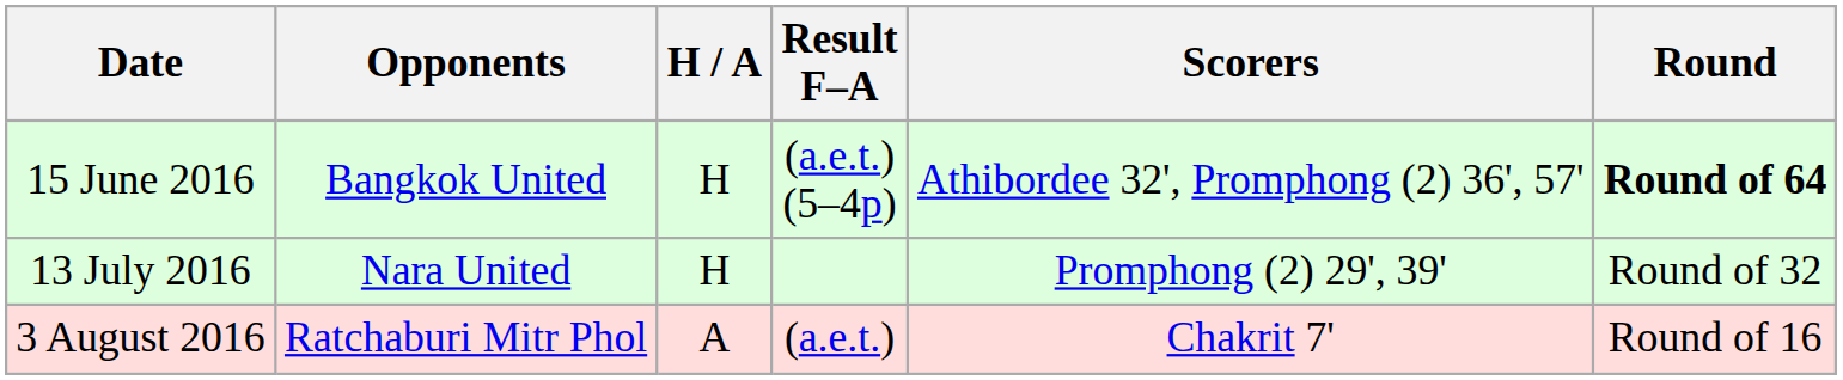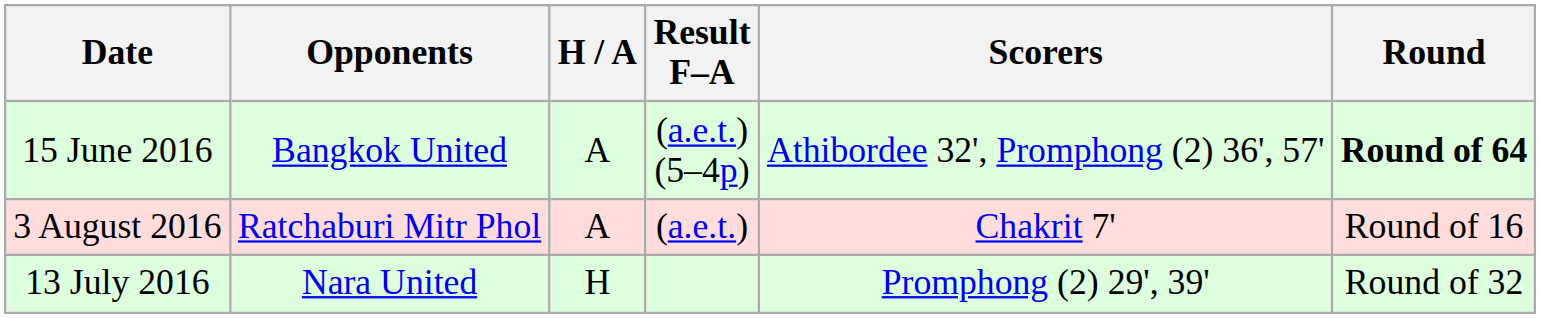 <table class="wikitable" style="text-align:center">
 <tr>
 <th>Date</th>
 <th>Opponents</th>
 <th>H / A</th>
 <th>Result<br>F–A</th>
 <th>Scorers</th>
 <th>Round</th>
 </tr>
 <tr bgcolor="#ddffdd">
 <td>15 June 2016</td>
 <td><a href='#'>Bangkok United</a></td>
-<td>H</td>
+<td>A</td>
 <td> (<a href='#'>a.e.t.</a>)<br>(5–4<a href='#'>p</a>)</td>
 <td><a href='#'>Athibordee</a> 32', <a href='#'>Promphong</a> (2) 36', 57'</td>
 <td><strong>Round of 64</strong></td>
+</tr>
+<tr bgcolor="#ffdddd">
+<td>3 August 2016</td>
+<td><a href='#'>Ratchaburi Mitr Phol</a></td>
+<td>A</td>
+<td> (<a href='#'>a.e.t.</a>)</td>
+<td><a href='#'>Chakrit</a> 7'</td>
+<td>Round of 16</td>
 </tr>
 <tr bgcolor="#ddffdd">
 <td>13 July 2016</td>
 <td><a href='#'>Nara United</a></td>
 <td>H</td>
 <td></td>
 <td><a href='#'>Promphong</a> (2) 29', 39'</td>
 <td>Round of 32</td>
 </tr>
-<tr bgcolor="#ffdddd">
-<td>3 August 2016</td>
-<td><a href='#'>Ratchaburi Mitr Phol</a></td>
-<td>A</td>
-<td> (<a href='#'>a.e.t.</a>)</td>
-<td><a href='#'>Chakrit</a> 7'</td>
-<td>Round of 16</td>
-</tr>
 </table>
